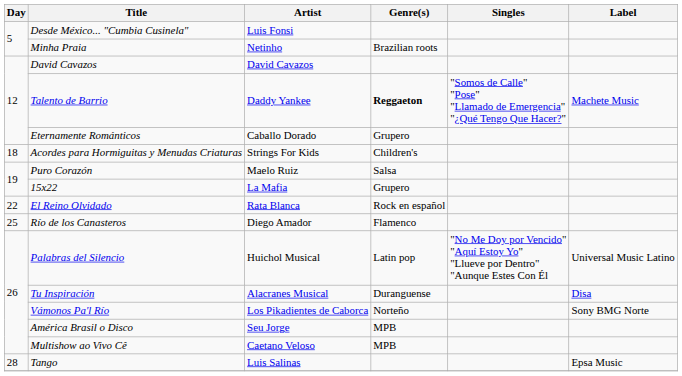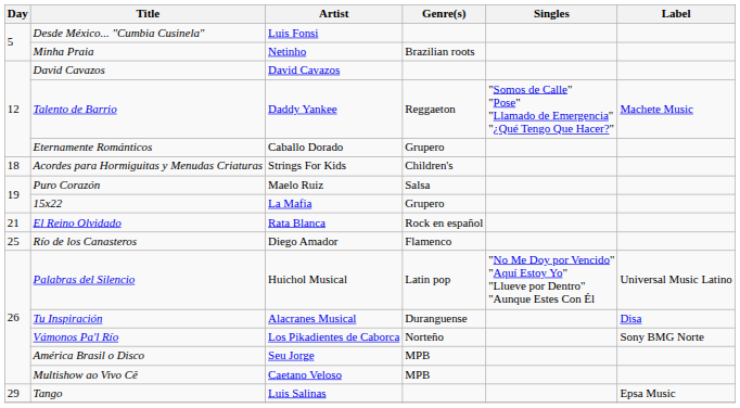 <table class="wikitable sortable" style="text-align: left;">
 <tr>
 <th>Day</th>
 <th>Title</th>
 <th>Artist</th>
 <th>Genre(s)</th>
 <th>Singles</th>
 <th>Label</th>
 </tr>
 <tr>
 <td rowspan="2">5</td>
 <td><em>Desde México... "Cumbia Cusinela"</em></td>
 <td><a href='#'>Luis Fonsi</a></td>
 <td></td>
 <td></td>
 <td></td>
 </tr>
 <tr>
 <td><em>Minha Praia</em></td>
 <td><a href='#'>Netinho</a></td>
 <td>Brazilian roots</td>
 <td></td>
 <td></td>
 </tr>
 <tr>
 <td rowspan="3">12</td>
 <td><em>David Cavazos</em></td>
 <td><a href='#'>David Cavazos</a></td>
 <td></td>
 <td></td>
 <td></td>
 </tr>
 <tr>
 <td><em><a href='#'>Talento de Barrio</a></em></td>
 <td><a href='#'>Daddy Yankee</a></td>
-<td><strong>Reggaeton</strong></td>
+<td>Reggaeton</td>
 <td>"<a href='#'>Somos de Calle</a>"<br>"<a href='#'>Pose</a>"<br>"<a href='#'>Llamado de Emergencia</a>"<br>"<a href='#'>¿Qué Tengo Que Hacer?</a>"</td>
 <td><a href='#'>Machete Music</a></td>
 </tr>
 <tr>
 <td><em> Eternamente Románticos</em></td>
 <td>Caballo Dorado</td>
 <td>Grupero</td>
 <td></td>
 <td></td>
 </tr>
 <tr>
 <td>18</td>
 <td><em>Acordes para Hormiguitas y Menudas Criaturas</em></td>
 <td>Strings For Kids</td>
 <td>Children's</td>
 <td></td>
 <td></td>
 </tr>
 <tr>
 <td rowspan="2">19</td>
 <td><em>Puro Corazón</em></td>
 <td>Maelo Ruiz</td>
 <td>Salsa</td>
 <td></td>
 <td></td>
 </tr>
 <tr>
 <td><em>15x22</em></td>
 <td><a href='#'>La Mafia</a></td>
 <td>Grupero</td>
 <td></td>
 <td></td>
 </tr>
 <tr>
-<td>22</td>
+<td>21</td>
 <td><em><a href='#'>El Reino Olvidado</a></em></td>
 <td><a href='#'>Rata Blanca</a></td>
 <td>Rock en español</td>
 <td></td>
 <td></td>
 </tr>
 <tr>
 <td>25</td>
 <td><em>Río de los Canasteros</em></td>
 <td>Diego Amador</td>
 <td>Flamenco</td>
 <td></td>
 <td></td>
 </tr>
 <tr>
 <td rowspan="5">26</td>
 <td><em><a href='#'>Palabras del Silencio</a></em></td>
 <td>Huichol Musical</td>
 <td>Latin pop</td>
 <td>"<a href='#'>No Me Doy por Vencido</a>"<br>"<a href='#'>Aquí Estoy Yo</a>"<br>"Llueve por Dentro"<br>"Aunque Estes Con Él</td>
 <td>Universal Music Latino</td>
 </tr>
 <tr>
 <td><em><a href='#'>Tu Inspiración</a></em></td>
 <td><a href='#'>Alacranes Musical</a></td>
 <td>Duranguense</td>
 <td></td>
 <td><a href='#'>Disa</a></td>
 </tr>
 <tr>
 <td><em><a href='#'>Vámonos Pa'l Río</a></em></td>
 <td><a href='#'>Los Pikadientes de Caborca</a></td>
 <td>Norteño</td>
 <td></td>
 <td>Sony BMG Norte</td>
 </tr>
 <tr>
 <td><em>América Brasil o Disco</em></td>
 <td><a href='#'>Seu Jorge</a></td>
 <td>MPB</td>
 <td></td>
 <td></td>
 </tr>
 <tr>
 <td><em>Multishow ao Vivo Cê</em></td>
 <td><a href='#'>Caetano Veloso</a></td>
 <td>MPB</td>
 <td></td>
 <td></td>
 </tr>
 <tr>
-<td>28</td>
+<td>29</td>
 <td><em>Tango</em></td>
 <td><a href='#'>Luis Salinas</a></td>
 <td></td>
 <td></td>
 <td>Epsa Music</td>
 </tr>
 <tr>
 </tr>
 </table>
